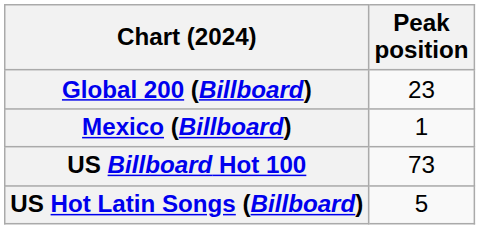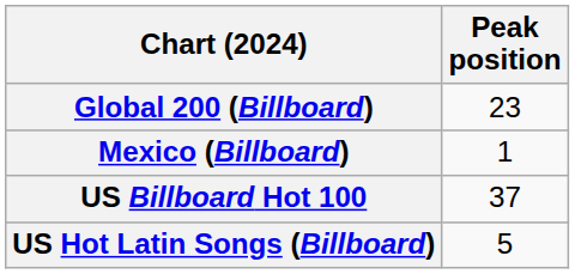 <table class="wikitable sortable plainrowheaders" style="text-align:center">
 <tr>
 <th scope="col">Chart (2024)</th>
 <th scope="col">Peak<br>position</th>
 </tr>
 <tr>
 <th scope="row"><a href='#'>Global 200</a> (<em><a href='#'>Billboard</a></em>)</th>
 <td>23</td>
 </tr>
 <tr>
 <th scope="row"><a href='#'>Mexico</a> (<em><a href='#'>Billboard</a></em>)</th>
 <td>1</td>
 </tr>
 <tr>
 <th scope="row">US <a href='#'><em>Billboard</em> Hot 100</a></th>
-<td>73</td>
+<td>37</td>
 </tr>
 <tr>
 <th scope="row">US <a href='#'>Hot Latin Songs</a> (<em><a href='#'>Billboard</a></em>)</th>
 <td>5</td>
 </tr>
 </table>
